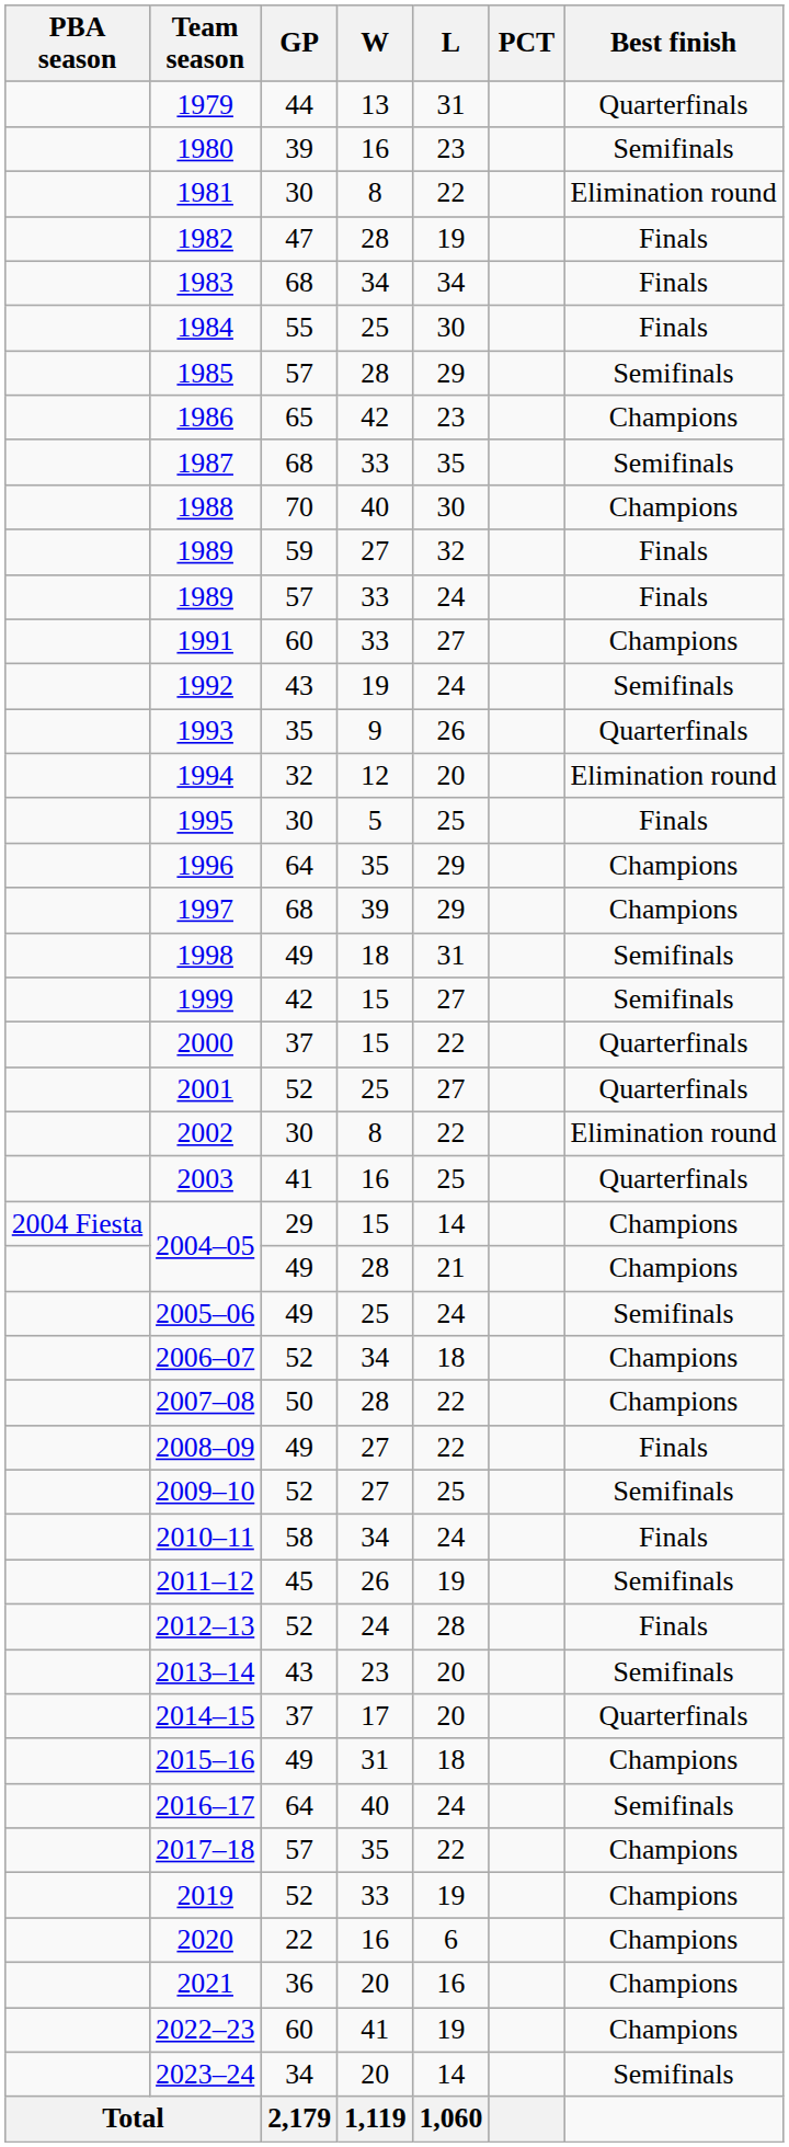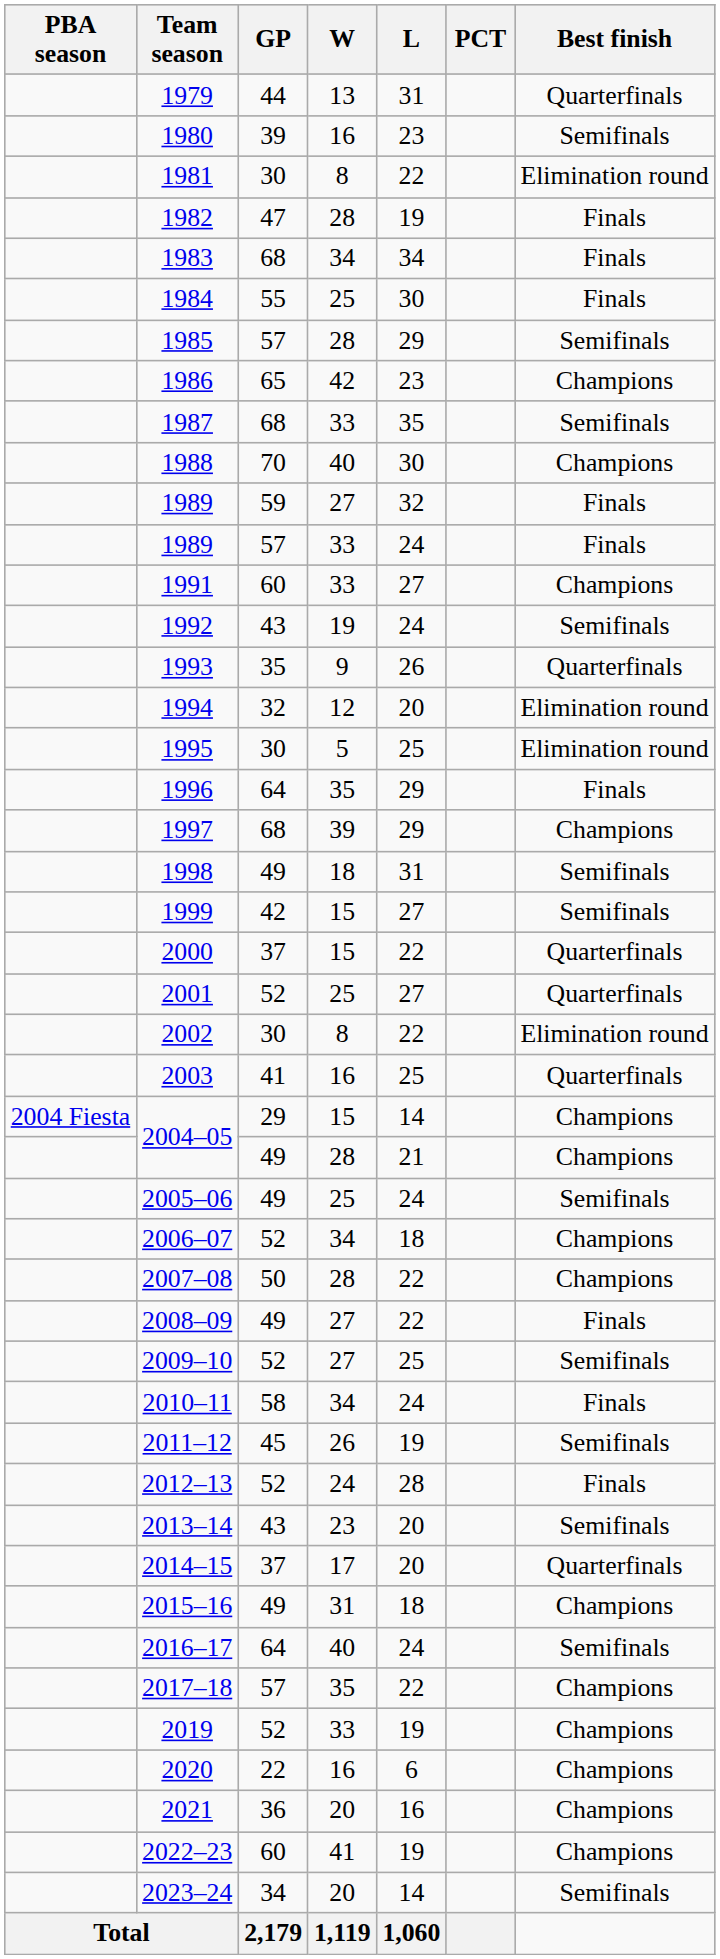 <table class=wikitable style="text-align:center;">
 <tr>
 <th>PBA <br>season</th>
 <th>Team<br>season</th>
 <th width=25>GP</th>
 <th width=25>W</th>
 <th width=25>L</th>
 <th width=35>PCT</th>
 <th>Best finish</th>
 </tr>
 <tr>
 <td></td>
 <td><a href='#'>1979</a></td>
 <td>44</td>
 <td>13</td>
 <td>31</td>
 <td></td>
 <td>Quarterfinals</td>
 </tr>
 <tr>
 <td></td>
 <td><a href='#'>1980</a></td>
 <td>39</td>
 <td>16</td>
 <td>23</td>
 <td></td>
 <td>Semifinals</td>
 </tr>
 <tr>
 <td></td>
 <td><a href='#'>1981</a></td>
 <td>30</td>
 <td>8</td>
 <td>22</td>
 <td></td>
 <td>Elimination round</td>
 </tr>
 <tr>
 <td></td>
 <td><a href='#'>1982</a></td>
 <td>47</td>
 <td>28</td>
 <td>19</td>
 <td></td>
 <td>Finals</td>
 </tr>
 <tr>
 <td></td>
 <td><a href='#'>1983</a></td>
 <td>68</td>
 <td>34</td>
 <td>34</td>
 <td></td>
 <td>Finals</td>
 </tr>
 <tr>
 <td></td>
 <td><a href='#'>1984</a></td>
 <td>55</td>
 <td>25</td>
 <td>30</td>
 <td></td>
 <td>Finals</td>
 </tr>
 <tr>
 <td></td>
 <td><a href='#'>1985</a></td>
 <td>57</td>
 <td>28</td>
 <td>29</td>
 <td></td>
 <td>Semifinals</td>
 </tr>
 <tr>
 <td></td>
 <td><a href='#'>1986</a></td>
 <td>65</td>
 <td>42</td>
 <td>23</td>
 <td></td>
 <td>Champions</td>
 </tr>
 <tr>
 <td></td>
 <td><a href='#'>1987</a></td>
 <td>68</td>
 <td>33</td>
 <td>35</td>
 <td></td>
 <td>Semifinals</td>
 </tr>
 <tr>
 <td></td>
 <td><a href='#'>1988</a></td>
 <td>70</td>
 <td>40</td>
 <td>30</td>
 <td></td>
 <td>Champions</td>
 </tr>
 <tr>
 <td></td>
 <td><a href='#'>1989</a></td>
 <td>59</td>
 <td>27</td>
 <td>32</td>
 <td></td>
 <td>Finals</td>
 </tr>
 <tr>
 <td></td>
 <td><a href='#'>1989</a></td>
 <td>57</td>
 <td>33</td>
 <td>24</td>
 <td></td>
 <td>Finals</td>
 </tr>
 <tr>
 <td></td>
 <td><a href='#'>1991</a></td>
 <td>60</td>
 <td>33</td>
 <td>27</td>
 <td></td>
 <td>Champions</td>
 </tr>
 <tr>
 <td></td>
 <td><a href='#'>1992</a></td>
 <td>43</td>
 <td>19</td>
 <td>24</td>
 <td></td>
 <td>Semifinals</td>
 </tr>
 <tr>
 <td></td>
 <td><a href='#'>1993</a></td>
 <td>35</td>
 <td>9</td>
 <td>26</td>
 <td></td>
 <td>Quarterfinals</td>
 </tr>
 <tr>
 <td></td>
 <td><a href='#'>1994</a></td>
 <td>32</td>
 <td>12</td>
 <td>20</td>
 <td></td>
 <td>Elimination round</td>
 </tr>
 <tr>
 <td></td>
 <td><a href='#'>1995</a></td>
 <td>30</td>
 <td>5</td>
 <td>25</td>
 <td></td>
-<td>Finals</td>
+<td>Elimination round</td>
 </tr>
 <tr>
 <td></td>
 <td><a href='#'>1996</a></td>
 <td>64</td>
 <td>35</td>
 <td>29</td>
 <td></td>
-<td>Champions</td>
+<td>Finals</td>
 </tr>
 <tr>
 <td></td>
 <td><a href='#'>1997</a></td>
 <td>68</td>
 <td>39</td>
 <td>29</td>
 <td></td>
 <td>Champions</td>
 </tr>
 <tr>
 <td></td>
 <td><a href='#'>1998</a></td>
 <td>49</td>
 <td>18</td>
 <td>31</td>
 <td></td>
 <td>Semifinals</td>
 </tr>
 <tr>
 <td></td>
 <td><a href='#'>1999</a></td>
 <td>42</td>
 <td>15</td>
 <td>27</td>
 <td></td>
 <td>Semifinals</td>
 </tr>
 <tr>
 <td></td>
 <td><a href='#'>2000</a></td>
 <td>37</td>
 <td>15</td>
 <td>22</td>
 <td></td>
 <td>Quarterfinals</td>
 </tr>
 <tr>
 <td></td>
 <td><a href='#'>2001</a></td>
 <td>52</td>
 <td>25</td>
 <td>27</td>
 <td></td>
 <td>Quarterfinals</td>
 </tr>
 <tr>
 <td></td>
 <td><a href='#'>2002</a></td>
 <td>30</td>
 <td>8</td>
 <td>22</td>
 <td></td>
 <td>Elimination round</td>
 </tr>
 <tr>
 <td></td>
 <td><a href='#'>2003</a></td>
 <td>41</td>
 <td>16</td>
 <td>25</td>
 <td></td>
 <td>Quarterfinals</td>
 </tr>
 <tr>
 <td><a href='#'>2004 Fiesta</a></td>
 <td rowspan=2><a href='#'>2004–05</a></td>
 <td>29</td>
 <td>15</td>
 <td>14</td>
 <td></td>
 <td>Champions</td>
 </tr>
 <tr>
 <td></td>
 <td>49</td>
 <td>28</td>
 <td>21</td>
 <td></td>
 <td>Champions</td>
 </tr>
 <tr>
 <td></td>
 <td><a href='#'>2005–06</a></td>
 <td>49</td>
 <td>25</td>
 <td>24</td>
 <td></td>
 <td>Semifinals</td>
 </tr>
 <tr>
 <td></td>
 <td><a href='#'>2006–07</a></td>
 <td>52</td>
 <td>34</td>
 <td>18</td>
 <td></td>
 <td>Champions</td>
 </tr>
 <tr>
 <td></td>
 <td><a href='#'>2007–08</a></td>
 <td>50</td>
 <td>28</td>
 <td>22</td>
 <td></td>
 <td>Champions</td>
 </tr>
 <tr>
 <td></td>
 <td><a href='#'>2008–09</a></td>
 <td>49</td>
 <td>27</td>
 <td>22</td>
 <td></td>
 <td>Finals</td>
 </tr>
 <tr>
 <td></td>
 <td><a href='#'>2009–10</a></td>
 <td>52</td>
 <td>27</td>
 <td>25</td>
 <td></td>
 <td>Semifinals</td>
 </tr>
 <tr>
 <td></td>
 <td><a href='#'>2010–11</a></td>
 <td>58</td>
 <td>34</td>
 <td>24</td>
 <td></td>
 <td>Finals</td>
 </tr>
 <tr>
 <td></td>
 <td><a href='#'>2011–12</a></td>
 <td>45</td>
 <td>26</td>
 <td>19</td>
 <td></td>
 <td>Semifinals</td>
 </tr>
 <tr>
 <td></td>
 <td><a href='#'>2012–13</a></td>
 <td>52</td>
 <td>24</td>
 <td>28</td>
 <td></td>
 <td>Finals</td>
 </tr>
 <tr>
 <td></td>
 <td><a href='#'>2013–14</a></td>
 <td>43</td>
 <td>23</td>
 <td>20</td>
 <td></td>
 <td>Semifinals</td>
 </tr>
 <tr>
 <td></td>
 <td><a href='#'>2014–15</a></td>
 <td>37</td>
 <td>17</td>
 <td>20</td>
 <td></td>
 <td>Quarterfinals</td>
 </tr>
 <tr>
 <td></td>
 <td><a href='#'>2015–16</a></td>
 <td>49</td>
 <td>31</td>
 <td>18</td>
 <td></td>
 <td>Champions</td>
 </tr>
 <tr>
 <td></td>
 <td><a href='#'>2016–17</a></td>
 <td>64</td>
 <td>40</td>
 <td>24</td>
 <td></td>
 <td>Semifinals</td>
 </tr>
 <tr>
 <td></td>
 <td><a href='#'>2017–18</a></td>
 <td>57</td>
 <td>35</td>
 <td>22</td>
 <td></td>
 <td>Champions</td>
 </tr>
 <tr>
 <td></td>
 <td><a href='#'>2019</a></td>
 <td>52</td>
 <td>33</td>
 <td>19</td>
 <td></td>
 <td>Champions</td>
 </tr>
 <tr>
 <td></td>
 <td><a href='#'>2020</a></td>
 <td>22</td>
 <td>16</td>
 <td>6</td>
 <td></td>
 <td>Champions</td>
 </tr>
 <tr>
 <td></td>
 <td><a href='#'>2021</a></td>
 <td>36</td>
 <td>20</td>
 <td>16</td>
 <td></td>
 <td>Champions</td>
 </tr>
 <tr>
 <td></td>
 <td><a href='#'>2022–23</a></td>
 <td>60</td>
 <td>41</td>
 <td>19</td>
 <td></td>
 <td>Champions</td>
 </tr>
 <tr>
 <td></td>
 <td><a href='#'>2023–24</a></td>
 <td>34</td>
 <td>20</td>
 <td>14</td>
 <td></td>
 <td>Semifinals</td>
 </tr>
 <tr>
 <th colspan=2>Total</th>
 <th>2,179</th>
 <th>1,119</th>
 <th>1,060</th>
 <th></th>
 </tr>
 </table>
